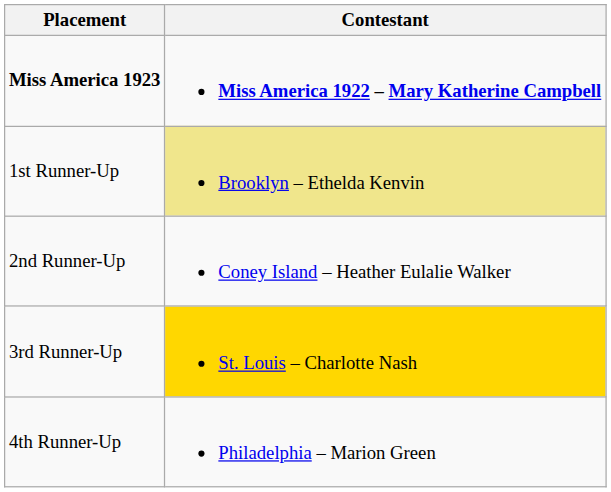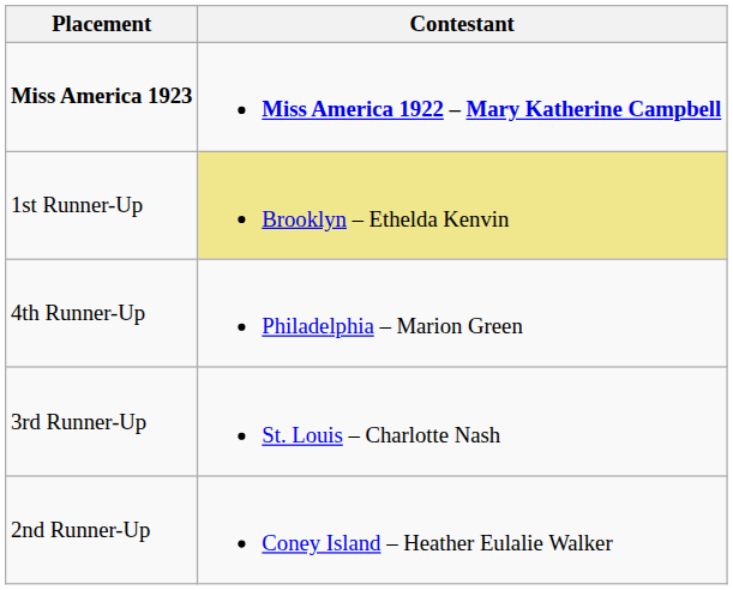 <table class="wikitable sortable" style="font-size: 95%;">
 <tr>
 <th>Placement</th>
 <th>Contestant</th>
 </tr>
 <tr>
 <td><strong>Miss America 1923</strong><br></td>
 <td><br><ul><li><strong><a href='#'>Miss America 1922</a> – <a href='#'>Mary Katherine Campbell</a></strong></li></ul></td>
 </tr>
 <tr>
 <td>1st Runner-Up</td>
 <td style="background: khaki;"><br><ul><li><a href='#'>Brooklyn</a> – Ethelda Kenvin</li></ul></td>
 </tr>
 <tr>
+<td>4th Runner-Up</td>
+<td><br><ul><li><a href='#'>Philadelphia</a> – Marion Green</li></ul></td>
+</tr>
+<tr>
+<td>3rd Runner-Up</td>
+<td><br><ul><li><a href='#'>St. Louis</a> – Charlotte Nash</li></ul></td>
+</tr>
+<tr>
 <td>2nd Runner-Up</td>
 <td><br><ul><li><a href='#'>Coney Island</a> – Heather Eulalie Walker</li></ul></td>
 </tr>
-<tr>
-<td>3rd Runner-Up</td>
-<td style="background: gold;"><br><ul><li><a href='#'>St. Louis</a> – Charlotte Nash</li></ul></td>
-</tr>
-<tr>
-<td>4th Runner-Up</td>
-<td><br><ul><li><a href='#'>Philadelphia</a> – Marion Green</li></ul></td>
-</tr>
 </table>
